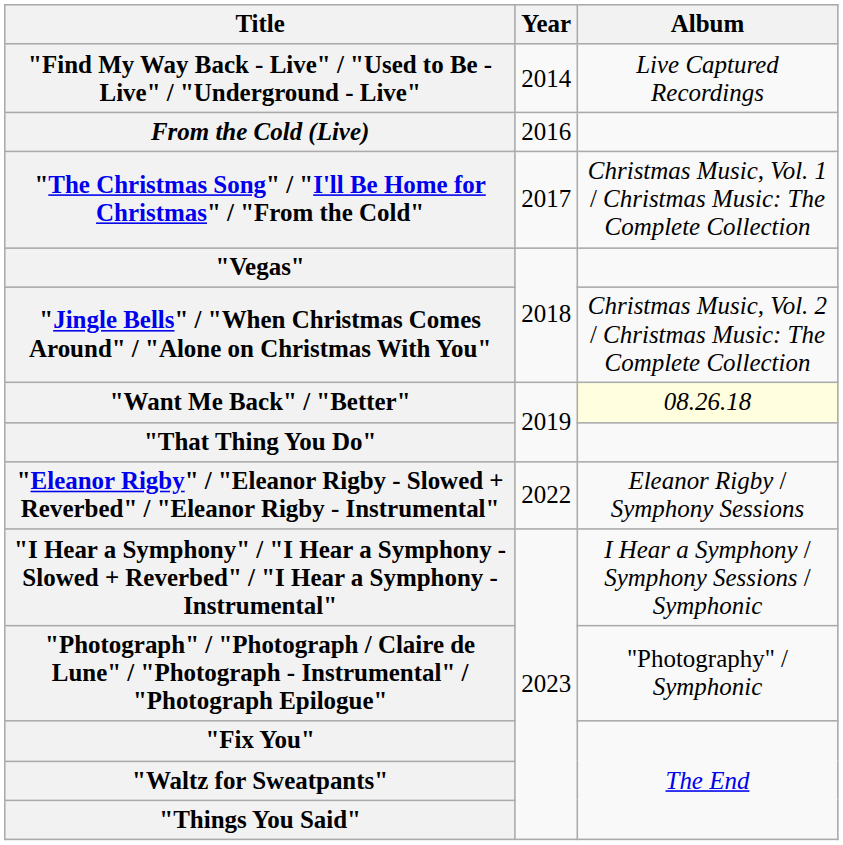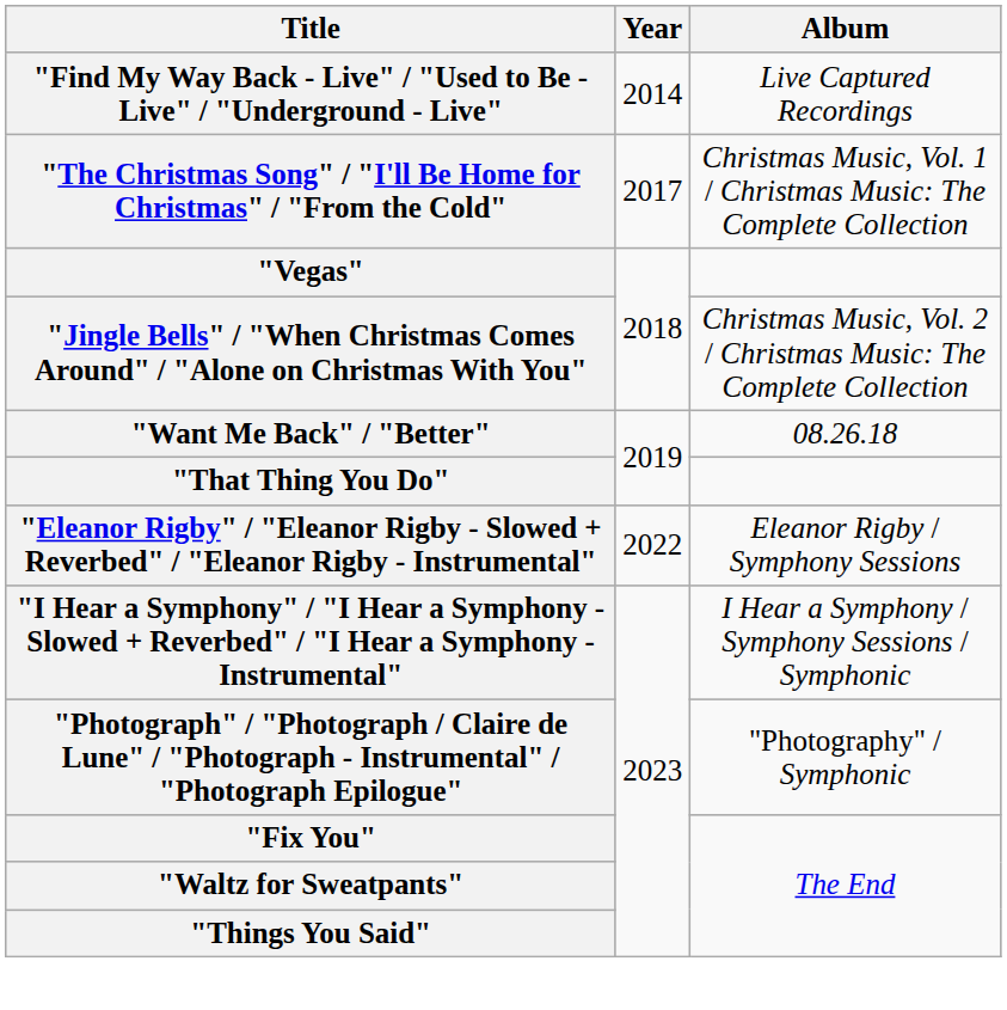 <table class="wikitable plainrowheaders" style="text-align:center;">
 <tr>
 <th rowspan="1" style="width:20em;">Title</th>
 <th rowspan="1" style="width:1em;">Year</th>
 <th rowspan="1" style="width:10em;">Album</th>
 </tr>
 <tr>
 <th scope="row">"Find My Way Back - Live" / "Used to Be - Live" / "Underground - Live"</th>
 <td>2014</td>
 <td><em>Live Captured Recordings</em></td>
-</tr>
-<tr>
-<th scope="row"><em>From the Cold (Live)</em></th>
-<td>2016</td>
-<td></td>
 </tr>
 <tr>
 <th scope="row">"<a href='#'>The Christmas Song</a>" / "<a href='#'>I'll Be Home for Christmas</a>" / "From the Cold"</th>
 <td>2017</td>
 <td><em>Christmas Music, Vol. 1</em> / <em>Christmas Music: The Complete Collection</em></td>
 </tr>
 <tr>
 <th scope="row">"Vegas"</th>
 <td rowspan=2>2018</td>
 <td></td>
 </tr>
 <tr>
 <th scope="row">"<a href='#'>Jingle Bells</a>" / "When Christmas Comes Around" / "Alone on Christmas With You"</th>
 <td><em>Christmas Music, Vol. 2</em> / <em>Christmas Music: The Complete Collection</em></td>
 </tr>
 <tr>
 <th scope="row">"Want Me Back" / "Better"<br> </th>
 <td rowspan=2>2019</td>
-<td style="background: lightyellow;"><em>08.26.18</em></td>
+<td><em>08.26.18</em></td>
 </tr>
 <tr>
 <th scope="row">"That Thing You Do"</th>
 <td></td>
 </tr>
 <tr>
 <th scope="row">"<a href='#'>Eleanor Rigby</a>" / "Eleanor Rigby - Slowed + Reverbed" / "Eleanor Rigby - Instrumental"</th>
 <td>2022</td>
 <td><em>Eleanor Rigby</em> / <em>Symphony Sessions</em></td>
 </tr>
 <tr>
 <th scope="row">"I Hear a Symphony" / "I Hear a Symphony - Slowed + Reverbed" / "I Hear a Symphony - Instrumental"</th>
 <td rowspan=5>2023</td>
 <td><em>I Hear a Symphony</em> / <em>Symphony Sessions</em> / <em>Symphonic</em></td>
 </tr>
 <tr>
 <th scope="row">"Photograph" / "Photograph / Claire de Lune" / "Photograph - Instrumental" / "Photograph Epilogue"</th>
 <td>"Photography" / <em>Symphonic</em></td>
 </tr>
 <tr>
 <th scope="row">"Fix You"</th>
 <td rowspan=3><em><a href='#'>The End</a></em></td>
 </tr>
 <tr>
 <th scope="row">"Waltz for Sweatpants"</th>
 </tr>
 <tr>
 <th scope="row">"Things You Said"<br> </th>
 </tr>
 </table>
